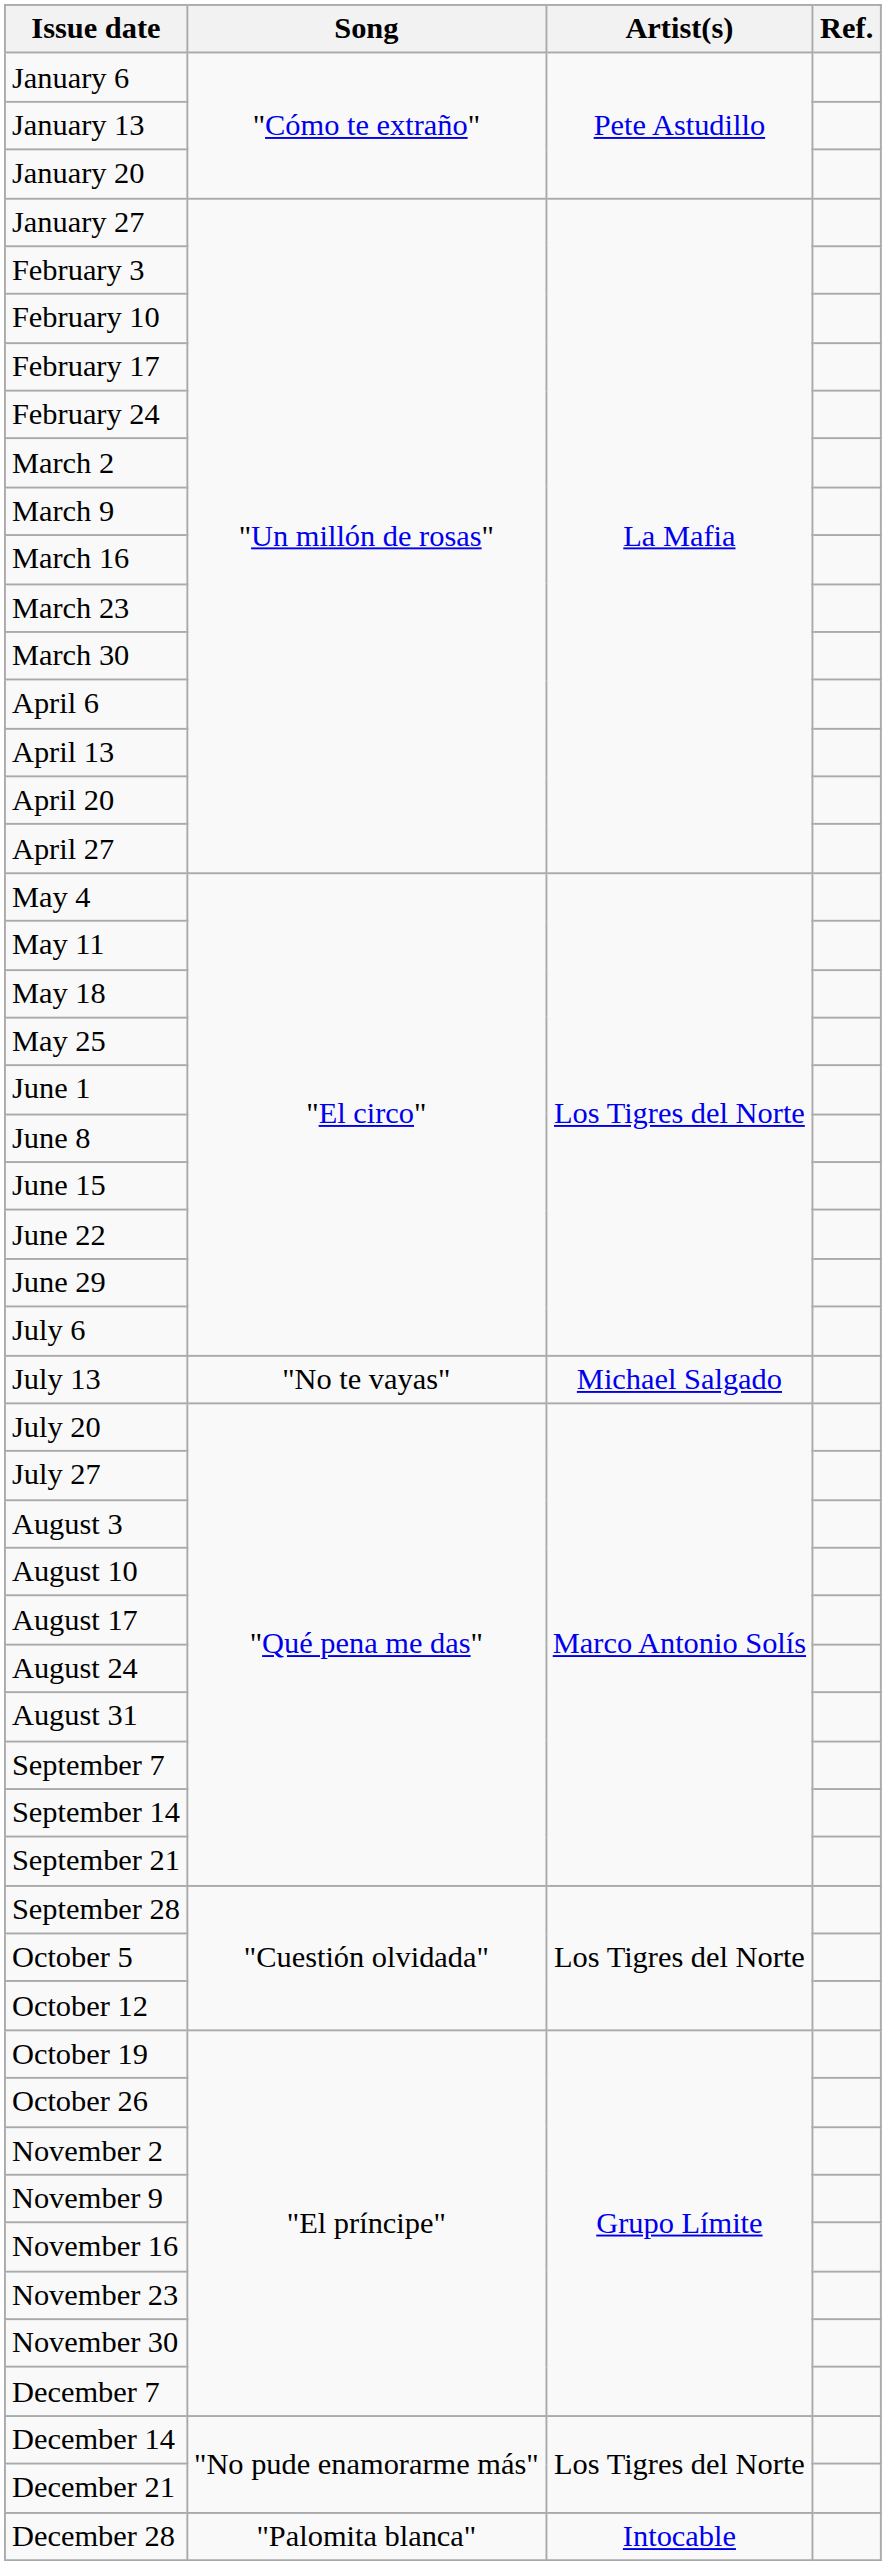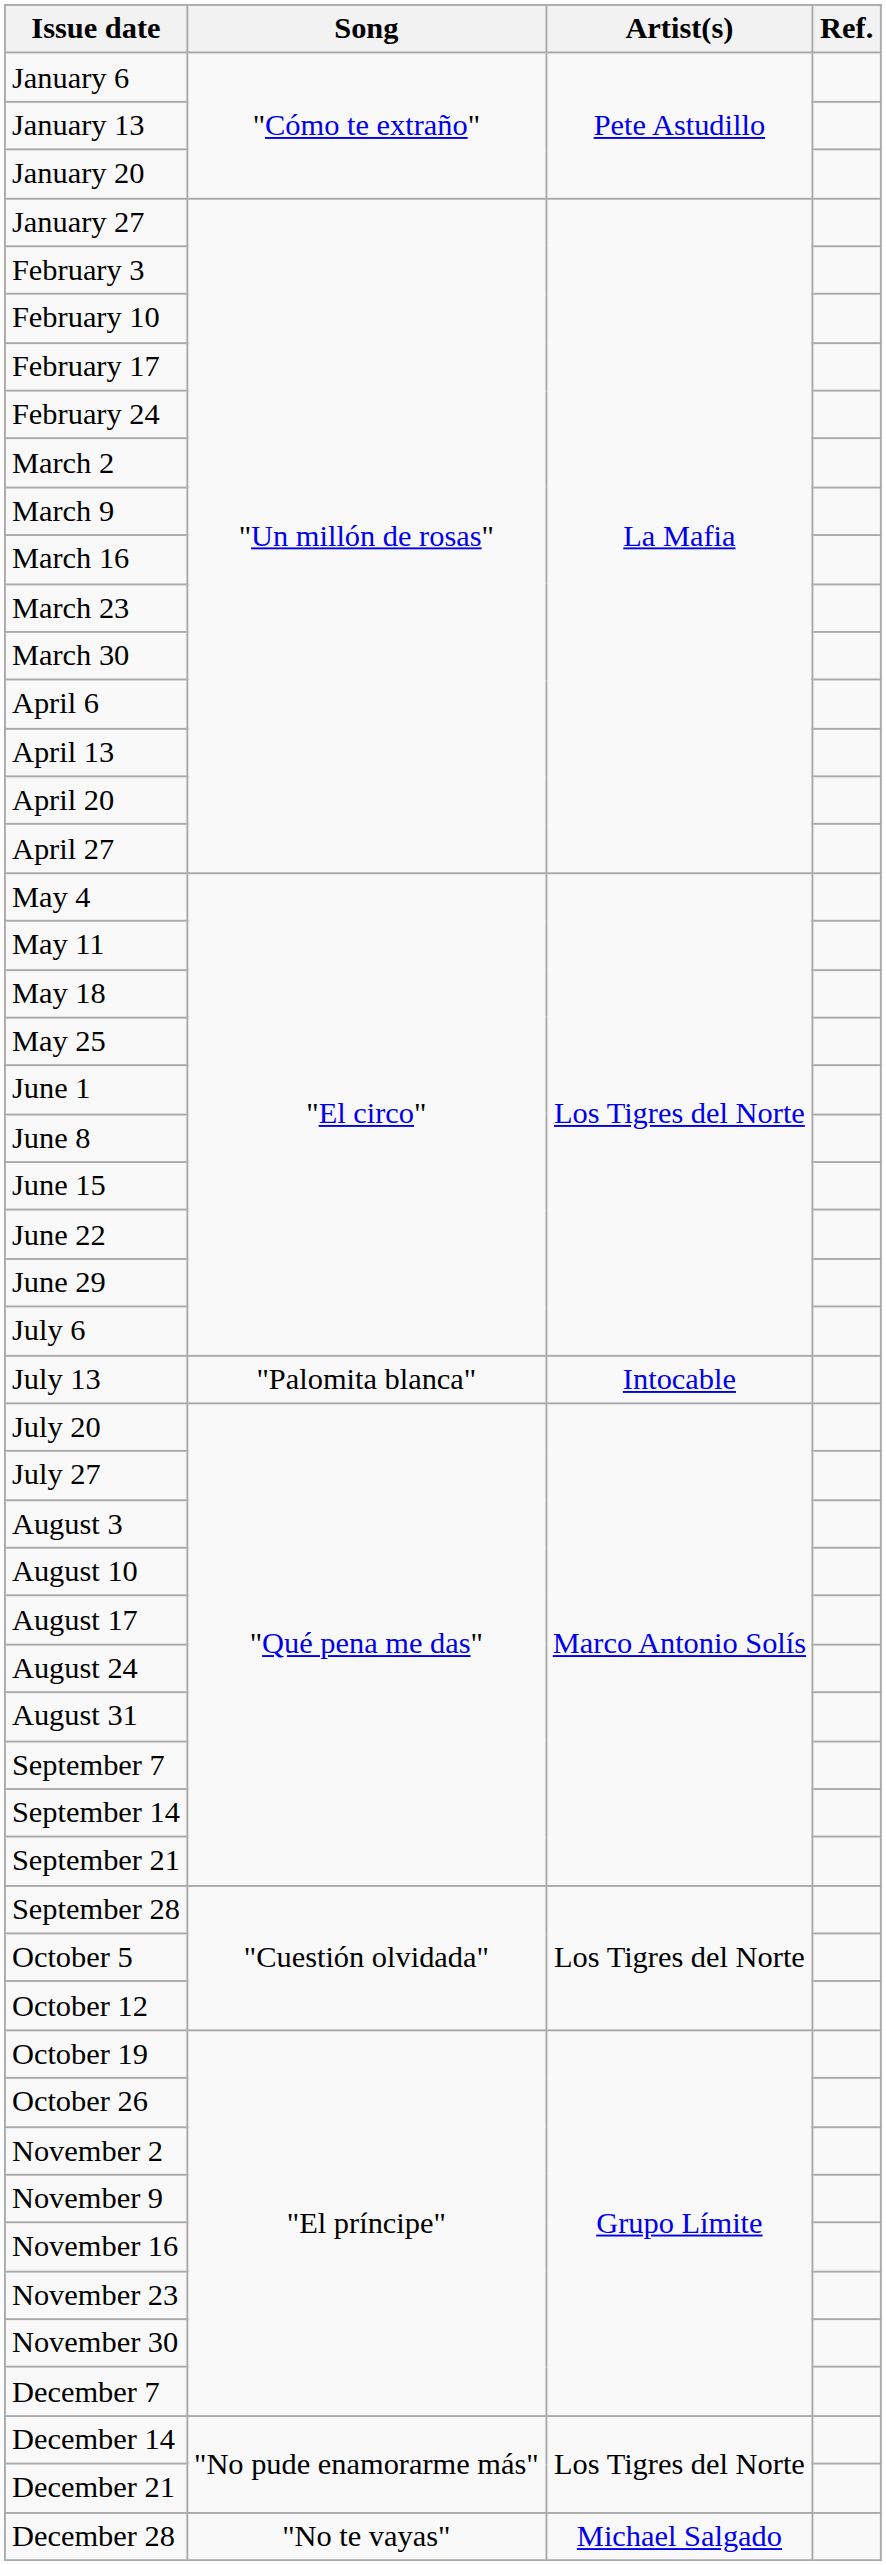 <table class="wikitable">
 <tr>
 <th>Issue date</th>
 <th>Song</th>
 <th>Artist(s)</th>
 <th>Ref.</th>
 </tr>
 <tr>
 <td>January 6</td>
 <td style="text-align: center;" rowspan="3">"<a href='#'>Cómo te extraño</a>"</td>
 <td style="text-align: center;" rowspan="3"><a href='#'>Pete Astudillo</a></td>
 <td style="text-align: center;"></td>
 </tr>
 <tr>
 <td>January 13</td>
 <td style="text-align: center;"></td>
 </tr>
 <tr>
 <td>January 20</td>
 <td style="text-align: center;"></td>
 </tr>
 <tr>
 <td>January 27</td>
 <td style="text-align: center;" rowspan="14">"<a href='#'>Un millón de rosas</a>"</td>
 <td style="text-align: center;" rowspan="14"><a href='#'>La Mafia</a></td>
 <td style="text-align: center;"></td>
 </tr>
 <tr>
 <td>February 3</td>
 <td style="text-align: center;"></td>
 </tr>
 <tr>
 <td>February 10</td>
 <td style="text-align: center;"></td>
 </tr>
 <tr>
 <td>February 17</td>
 <td style="text-align: center;"></td>
 </tr>
 <tr>
 <td>February 24</td>
 <td style="text-align: center;"></td>
 </tr>
 <tr>
 <td>March 2</td>
 <td style="text-align: center;"></td>
 </tr>
 <tr>
 <td>March 9</td>
 <td style="text-align: center;"></td>
 </tr>
 <tr>
 <td>March 16</td>
 <td style="text-align: center;"></td>
 </tr>
 <tr>
 <td>March 23</td>
 <td style="text-align: center;"></td>
 </tr>
 <tr>
 <td>March 30</td>
 <td style="text-align: center;"></td>
 </tr>
 <tr>
 <td>April 6</td>
 <td style="text-align: center;"></td>
 </tr>
 <tr>
 <td>April 13</td>
 <td style="text-align: center;"></td>
 </tr>
 <tr>
 <td>April 20</td>
 <td style="text-align: center;"></td>
 </tr>
 <tr>
 <td>April 27</td>
 <td style="text-align: center;"></td>
 </tr>
 <tr>
 <td>May 4</td>
 <td style="text-align: center;" rowspan="10">"<a href='#'>El circo</a>"</td>
 <td style="text-align: center;" rowspan="10"><a href='#'>Los Tigres del Norte</a></td>
 <td style="text-align: center;"></td>
 </tr>
 <tr>
 <td>May 11</td>
 <td style="text-align: center;"></td>
 </tr>
 <tr>
 <td>May 18</td>
 <td style="text-align: center;"></td>
 </tr>
 <tr>
 <td>May 25</td>
 <td style="text-align: center;"></td>
 </tr>
 <tr>
 <td>June 1</td>
 <td style="text-align: center;"></td>
 </tr>
 <tr>
 <td>June 8</td>
 <td style="text-align: center;"></td>
 </tr>
 <tr>
 <td>June 15</td>
 <td style="text-align: center;"></td>
 </tr>
 <tr>
 <td>June 22</td>
 <td style="text-align: center;"></td>
 </tr>
 <tr>
 <td>June 29</td>
 <td style="text-align: center;"></td>
 </tr>
 <tr>
 <td>July 6</td>
 <td style="text-align: center;"></td>
 </tr>
 <tr>
 <td>July 13</td>
-<td style="text-align: center;" rowspan="1">"No te vayas"</td>
-<td style="text-align: center;"><a href='#'>Michael Salgado</a></td>
+<td style="text-align: center;">"Palomita blanca"</td>
+<td style="text-align: center;" rowspan="1"><a href='#'>Intocable</a></td>
 <td style="text-align: center;"></td>
 </tr>
 <tr>
 <td>July 20</td>
 <td style="text-align: center;" rowspan="10">"<a href='#'>Qué pena me das</a>"</td>
 <td style="text-align: center;" rowspan="10"><a href='#'>Marco Antonio Solís</a></td>
 <td style="text-align: center;"></td>
 </tr>
 <tr>
 <td>July 27</td>
 <td style="text-align: center;"></td>
 </tr>
 <tr>
 <td>August 3</td>
 <td style="text-align: center;"></td>
 </tr>
 <tr>
 <td>August 10</td>
 <td style="text-align: center;"></td>
 </tr>
 <tr>
 <td>August 17</td>
 <td style="text-align: center;"></td>
 </tr>
 <tr>
 <td>August 24</td>
 <td style="text-align: center;"></td>
 </tr>
 <tr>
 <td>August 31</td>
 <td style="text-align: center;"></td>
 </tr>
 <tr>
 <td>September 7</td>
 <td style="text-align: center;"></td>
 </tr>
 <tr>
 <td>September 14</td>
 <td style="text-align: center;"></td>
 </tr>
 <tr>
 <td>September 21</td>
 <td style="text-align: center;"></td>
 </tr>
 <tr>
 <td>September 28</td>
 <td style="text-align: center;" rowspan="3">"Cuestión olvidada"</td>
 <td style="text-align: center;" rowspan="3">Los Tigres del Norte</td>
 <td style="text-align: center;"></td>
 </tr>
 <tr>
 <td>October 5</td>
 <td style="text-align: center;"></td>
 </tr>
 <tr>
 <td>October 12</td>
 <td style="text-align: center;"></td>
 </tr>
 <tr>
 <td>October 19</td>
 <td style="text-align: center;" rowspan="8">"El príncipe"</td>
 <td style="text-align: center;" rowspan="8"><a href='#'>Grupo Límite</a></td>
 <td style="text-align: center;"></td>
 </tr>
 <tr>
 <td>October 26</td>
 <td style="text-align: center;"></td>
 </tr>
 <tr>
 <td>November 2</td>
 <td style="text-align: center;"></td>
 </tr>
 <tr>
 <td>November 9</td>
 <td style="text-align: center;"></td>
 </tr>
 <tr>
 <td>November 16</td>
 <td style="text-align: center;"></td>
 </tr>
 <tr>
 <td>November 23</td>
 <td style="text-align: center;"></td>
 </tr>
 <tr>
 <td>November 30</td>
 <td style="text-align: center;"></td>
 </tr>
 <tr>
 <td>December 7</td>
 <td style="text-align: center;"></td>
 </tr>
 <tr>
 <td>December 14</td>
 <td style="text-align: center;" rowspan="2">"No pude enamorarme más"</td>
 <td style="text-align: center;" rowspan="2">Los Tigres del Norte</td>
 <td style="text-align: center;"></td>
 </tr>
 <tr>
 <td>December 21</td>
 <td style="text-align: center;"></td>
 </tr>
 <tr>
 <td>December 28</td>
-<td style="text-align: center;">"Palomita blanca"</td>
-<td style="text-align: center;" rowspan="1"><a href='#'>Intocable</a></td>
+<td style="text-align: center;" rowspan="1">"No te vayas"</td>
+<td style="text-align: center;"><a href='#'>Michael Salgado</a></td>
 <td style="text-align: center;"></td>
 </tr>
 <tr>
 </tr>
 </table>
